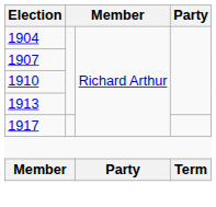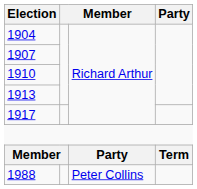 <table class="wikitable" style='border-style: none none none none;'>
 <tr>
 <th>Election</th>
 <th colspan="2">Member</th>
 <th>Party</th>
 </tr>
 <tr style="background: #f9f9f9">
 <td><a href='#'>1904</a></td>
 <td rowspan="4" > </td>
 <td rowspan="5"><a href='#'>Richard Arthur</a></td>
 <td rowspan="4"></td>
 </tr>
 <tr style="background: #f9f9f9">
 <td><a href='#'>1907</a></td>
 </tr>
 <tr style="background: #f9f9f9">
 <td><a href='#'>1910</a></td>
 </tr>
 <tr style="background: #f9f9f9">
 <td><a href='#'>1913</a></td>
 </tr>
 <tr style="background: #f9f9f9">
 <td><a href='#'>1917</a></td>
 <td> </td>
 <td></td>
 </tr>
 <tr>
 <td colspan="4" style='border-style: none none none none;'> </td>
 </tr>
 <tr>
 <th colspan="2">Member</th>
 <th>Party</th>
 <th>Term</th>
 </tr>
+<tr style="background: #f9f9f9">
+<td><a href='#'>1988</a></td>
+<td> </td>
+<td><a href='#'>Peter Collins</a></td>
+<td></td>
+</tr>
 </table>
